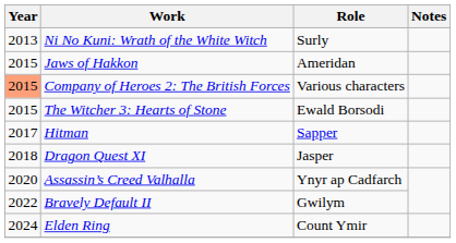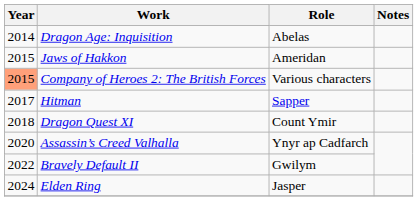 <table class="wikitable">
 <tr>
 <th>Year</th>
 <th>Work</th>
 <th>Role</th>
 <th>Notes</th>
 </tr>
 <tr>
-<td>2013</td>
-<td><em><a href='#'>Ni No Kuni: Wrath of the White Witch</a></em></td>
-<td>Surly</td>
+<td>2014</td>
+<td><em><a href='#'>Dragon Age: Inquisition</a></em></td>
+<td>Abelas</td>
 <td></td>
 </tr>
 <tr>
 <td>2015</td>
 <td><em> <a href='#'>Jaws of Hakkon</a></em></td>
 <td>Ameridan</td>
 <td></td>
 </tr>
 <tr>
 <td style="background: lightsalmon;">2015</td>
 <td><em><a href='#'>Company of Heroes 2: The British Forces</a></em></td>
 <td>Various characters</td>
 <td></td>
 </tr>
 <tr>
-<td>2015</td>
-<td><em><a href='#'>The Witcher 3: Hearts of Stone</a></em></td>
-<td>Ewald Borsodi</td>
-<td></td>
-</tr>
-<tr>
 <td>2017</td>
 <td><em><a href='#'>Hitman</a></em></td>
 <td><a href='#'>Sapper</a></td>
 <td></td>
 </tr>
 <tr>
 <td>2018</td>
 <td><em><a href='#'>Dragon Quest XI</a></em></td>
-<td>Jasper</td>
+<td>Count Ymir</td>
 <td></td>
 </tr>
 <tr>
 <td>2020</td>
 <td><em><a href='#'>Assassin’s Creed Valhalla</a></em></td>
 <td>Ynyr ap Cadfarch</td>
 </tr>
 <tr>
 <td>2022</td>
 <td><em><a href='#'>Bravely Default II</a></em></td>
 <td>Gwilym</td>
 </tr>
 <tr>
 <td>2024</td>
 <td><em><a href='#'>Elden Ring</a></em></td>
-<td>Count Ymir</td>
+<td>Jasper</td>
 <td></td>
 </tr>
 <tr>
 </tr>
 </table>
